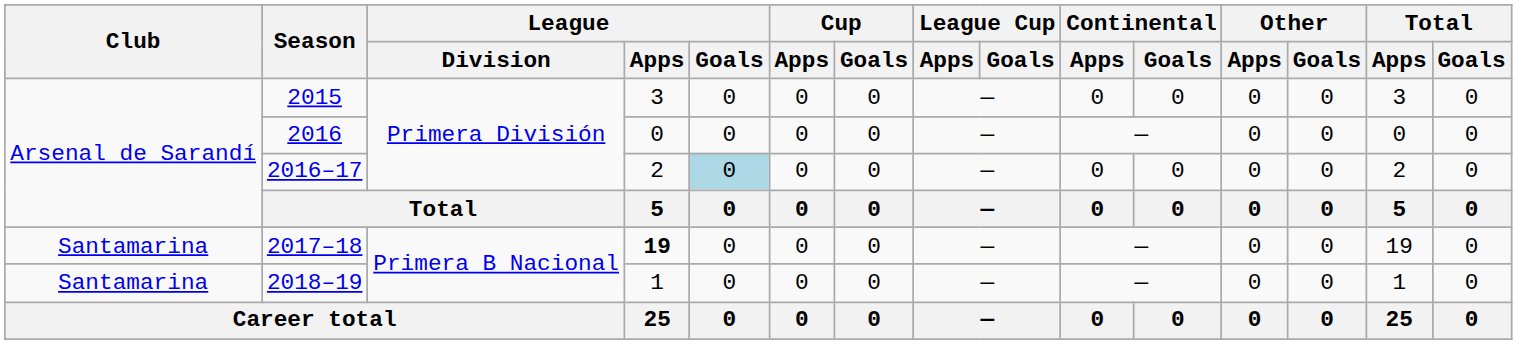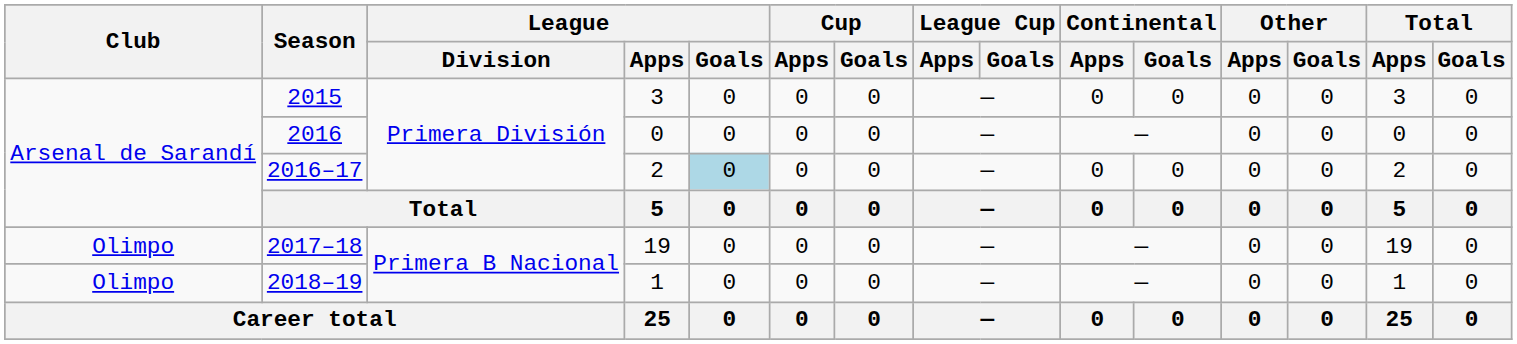 <table class="wikitable" style="text-align:center">
 <tr>
 <th rowspan="2">Club</th>
 <th rowspan="2">Season</th>
 <th colspan="3">League</th>
 <th colspan="2">Cup</th>
 <th colspan="2">League Cup</th>
 <th colspan="2">Continental</th>
 <th colspan="2">Other</th>
 <th colspan="2">Total</th>
 </tr>
 <tr>
 <th>Division</th>
 <th>Apps</th>
 <th>Goals</th>
 <th>Apps</th>
 <th>Goals</th>
 <th>Apps</th>
 <th>Goals</th>
 <th>Apps</th>
 <th>Goals</th>
 <th>Apps</th>
 <th>Goals</th>
 <th>Apps</th>
 <th>Goals</th>
 </tr>
 <tr>
 <td rowspan="4"><a href='#'>Arsenal de Sarandí</a></td>
 <td><a href='#'>2015</a></td>
 <td rowspan="3"><a href='#'>Primera División</a></td>
 <td>3</td>
 <td>0</td>
 <td>0</td>
 <td>0</td>
 <td colspan="2">—</td>
 <td>0</td>
 <td>0</td>
 <td>0</td>
 <td>0</td>
 <td>3</td>
 <td>0</td>
 </tr>
 <tr>
 <td><a href='#'>2016</a></td>
 <td>0</td>
 <td>0</td>
 <td>0</td>
 <td>0</td>
 <td colspan="2">—</td>
 <td colspan="2">—</td>
 <td>0</td>
 <td>0</td>
 <td>0</td>
 <td>0</td>
 </tr>
 <tr>
 <td><a href='#'>2016–17</a></td>
 <td>2</td>
 <td style="background: lightblue;">0</td>
 <td>0</td>
 <td>0</td>
 <td colspan="2">—</td>
 <td>0</td>
 <td>0</td>
 <td>0</td>
 <td>0</td>
 <td>2</td>
 <td>0</td>
 </tr>
 <tr>
 <th colspan="2">Total</th>
 <th>5</th>
 <th>0</th>
 <th>0</th>
 <th>0</th>
 <th colspan="2">—</th>
 <th>0</th>
 <th>0</th>
 <th>0</th>
 <th>0</th>
 <th>5</th>
 <th>0</th>
 </tr>
 <tr>
-<td rowspan="1"><a href='#'>Santamarina</a></td>
+<td rowspan="1"><a href='#'>Olimpo</a></td>
 <td><a href='#'>2017–18</a></td>
 <td rowspan="2"><a href='#'>Primera B Nacional</a></td>
-<td><strong>19</strong></td>
+<td>19</td>
 <td>0</td>
 <td>0</td>
 <td>0</td>
 <td colspan="2">—</td>
 <td colspan="2">—</td>
 <td>0</td>
 <td>0</td>
 <td>19</td>
 <td>0</td>
 </tr>
 <tr>
-<td rowspan="1"><a href='#'>Santamarina</a></td>
+<td rowspan="1"><a href='#'>Olimpo</a></td>
 <td><a href='#'>2018–19</a></td>
 <td>1</td>
 <td>0</td>
 <td>0</td>
 <td>0</td>
 <td colspan="2">—</td>
 <td colspan="2">—</td>
 <td>0</td>
 <td>0</td>
 <td>1</td>
 <td>0</td>
 </tr>
 <tr>
 <th colspan="3">Career total</th>
 <th>25</th>
 <th>0</th>
 <th>0</th>
 <th>0</th>
 <th colspan="2">—</th>
 <th>0</th>
 <th>0</th>
 <th>0</th>
 <th>0</th>
 <th>25</th>
 <th>0</th>
 </tr>
 </table>
